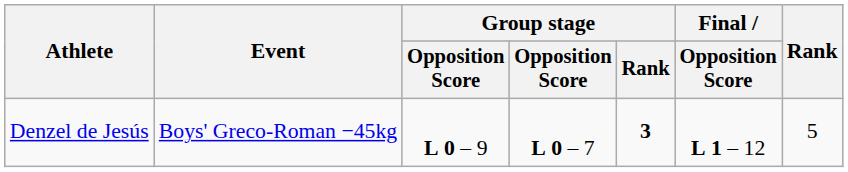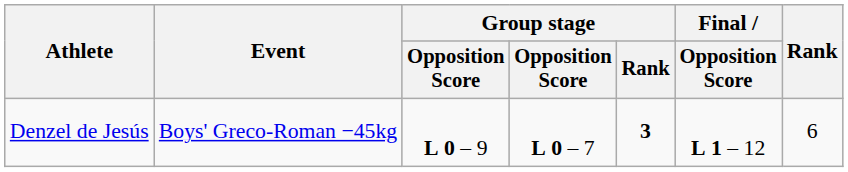 <table class="wikitable" style="font-size:90%">
 <tr>
 <th rowspan=2>Athlete</th>
 <th rowspan=2>Event</th>
 <th colspan=3>Group stage</th>
 <th>Final / </th>
 <th rowspan=2>Rank</th>
 </tr>
 <tr style="font-size:95%">
 <th>Opposition<br>Score</th>
 <th>Opposition<br>Score</th>
 <th>Rank</th>
 <th>Opposition<br>Score</th>
 </tr>
 <tr align=center>
 <td align=left><a href='#'>Denzel de Jesús</a></td>
 <td align=left><a href='#'>Boys' Greco-Roman −45kg</a></td>
 <td><br><strong>L</strong> <strong>0</strong> – 9 <sup></sup></td>
 <td><br><strong>L</strong> <strong>0</strong> – 7 <sup></sup></td>
 <td><strong>3 </strong></td>
 <td><br><strong>L</strong> <strong>1</strong> – 12 <sup></sup></td>
-<td>5</td>
+<td>6</td>
 </tr>
 </table>
